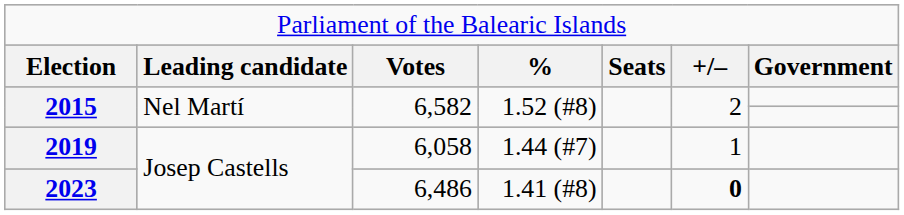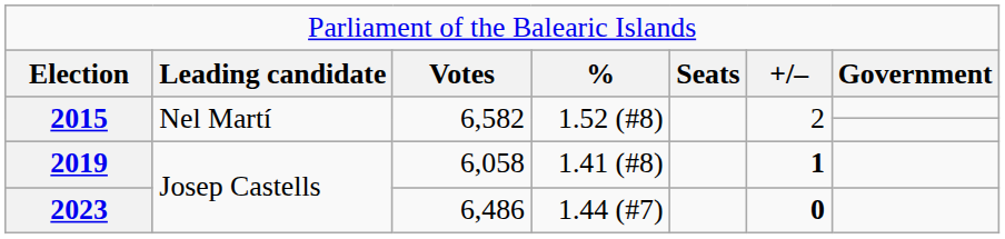 <table class="wikitable" style="text-align:right;">
 <tr>
 <td colspan="8" align="center"><a href='#'>Parliament of the Balearic Islands</a></td>
 </tr>
 <tr>
 <th width="75">Election</th>
 <th>Leading candidate</th>
 <th width="70">Votes</th>
 <th width="70">%</th>
 <th>Seats</th>
 <th width="40">+/–</th>
 <th>Government</th>
 </tr>
 <tr>
 <th rowspan=2><a href='#'>2015</a></th>
 <td rowspan=2 align="left">Nel Martí</td>
 <td rowspan=2>6,582</td>
 <td rowspan=2>1.52 (#8)</td>
 <td rowspan=2></td>
 <td rowspan=2>2</td>
 <td></td>
 </tr>
 <tr>
 <td></td>
 </tr>
 <tr>
 <th><a href='#'>2019</a></th>
 <td rowspan="2" align="left">Josep Castells</td>
 <td>6,058</td>
-<td>1.44 (#7)</td>
+<td>1.41 (#8)</td>
 <td></td>
-<td>1</td>
+<td><strong>1</strong></td>
 <td></td>
 </tr>
 <tr>
 <th><a href='#'>2023</a></th>
 <td>6,486</td>
-<td>1.41 (#8)</td>
+<td>1.44 (#7)</td>
 <td></td>
 <td><strong>0</strong></td>
 <td></td>
 </tr>
 </table>
